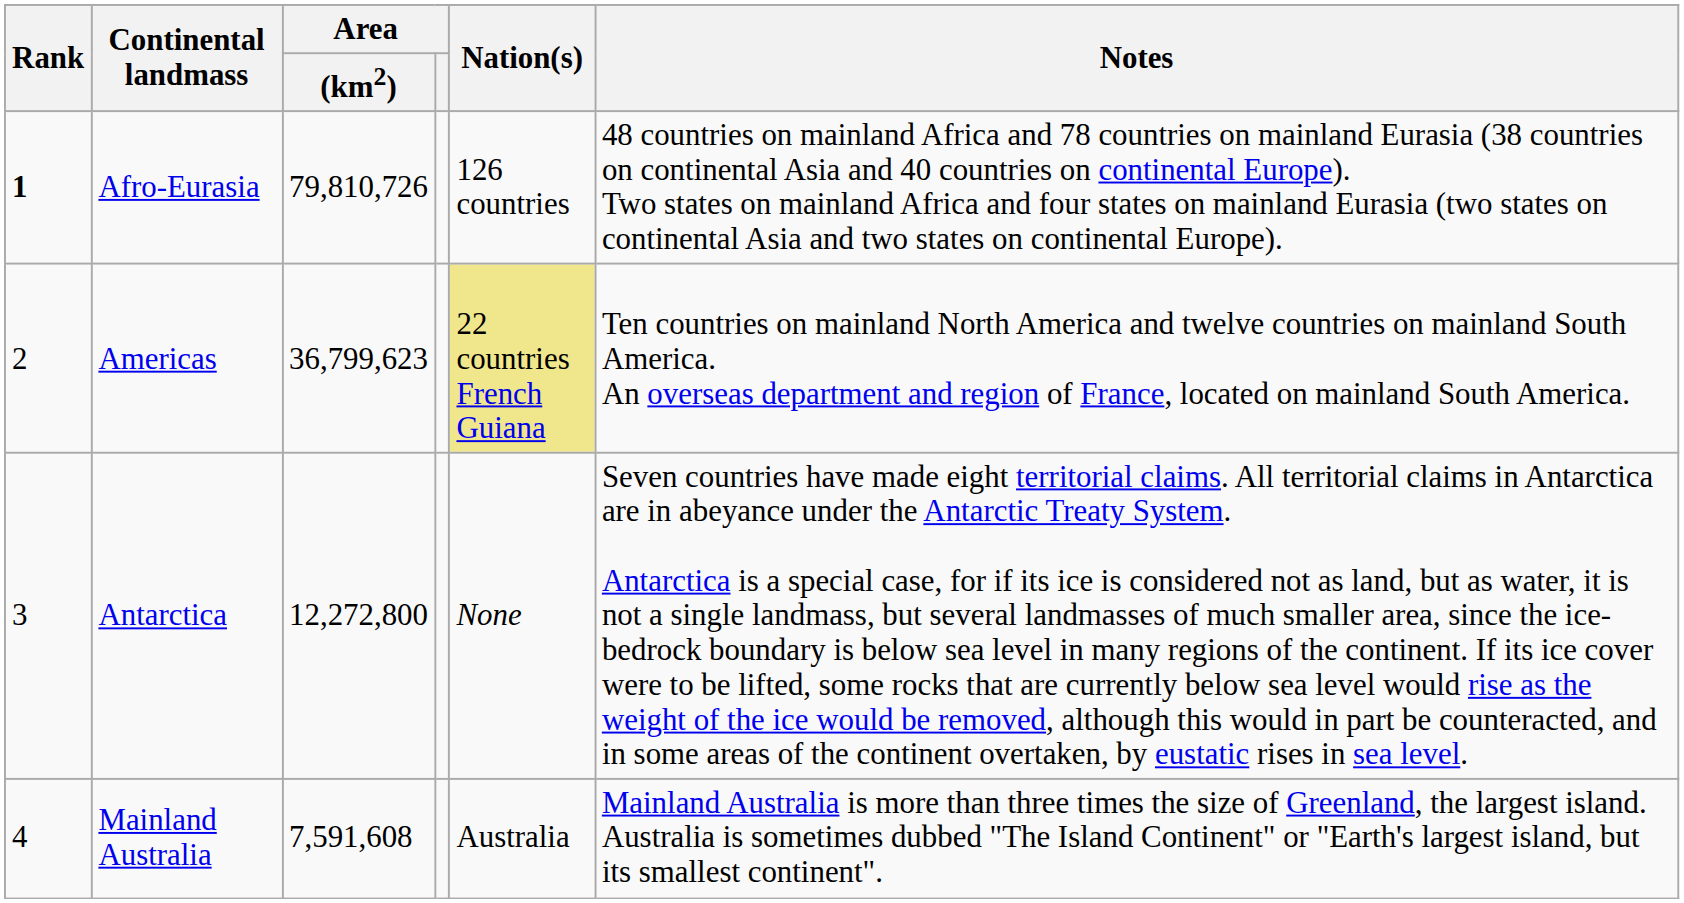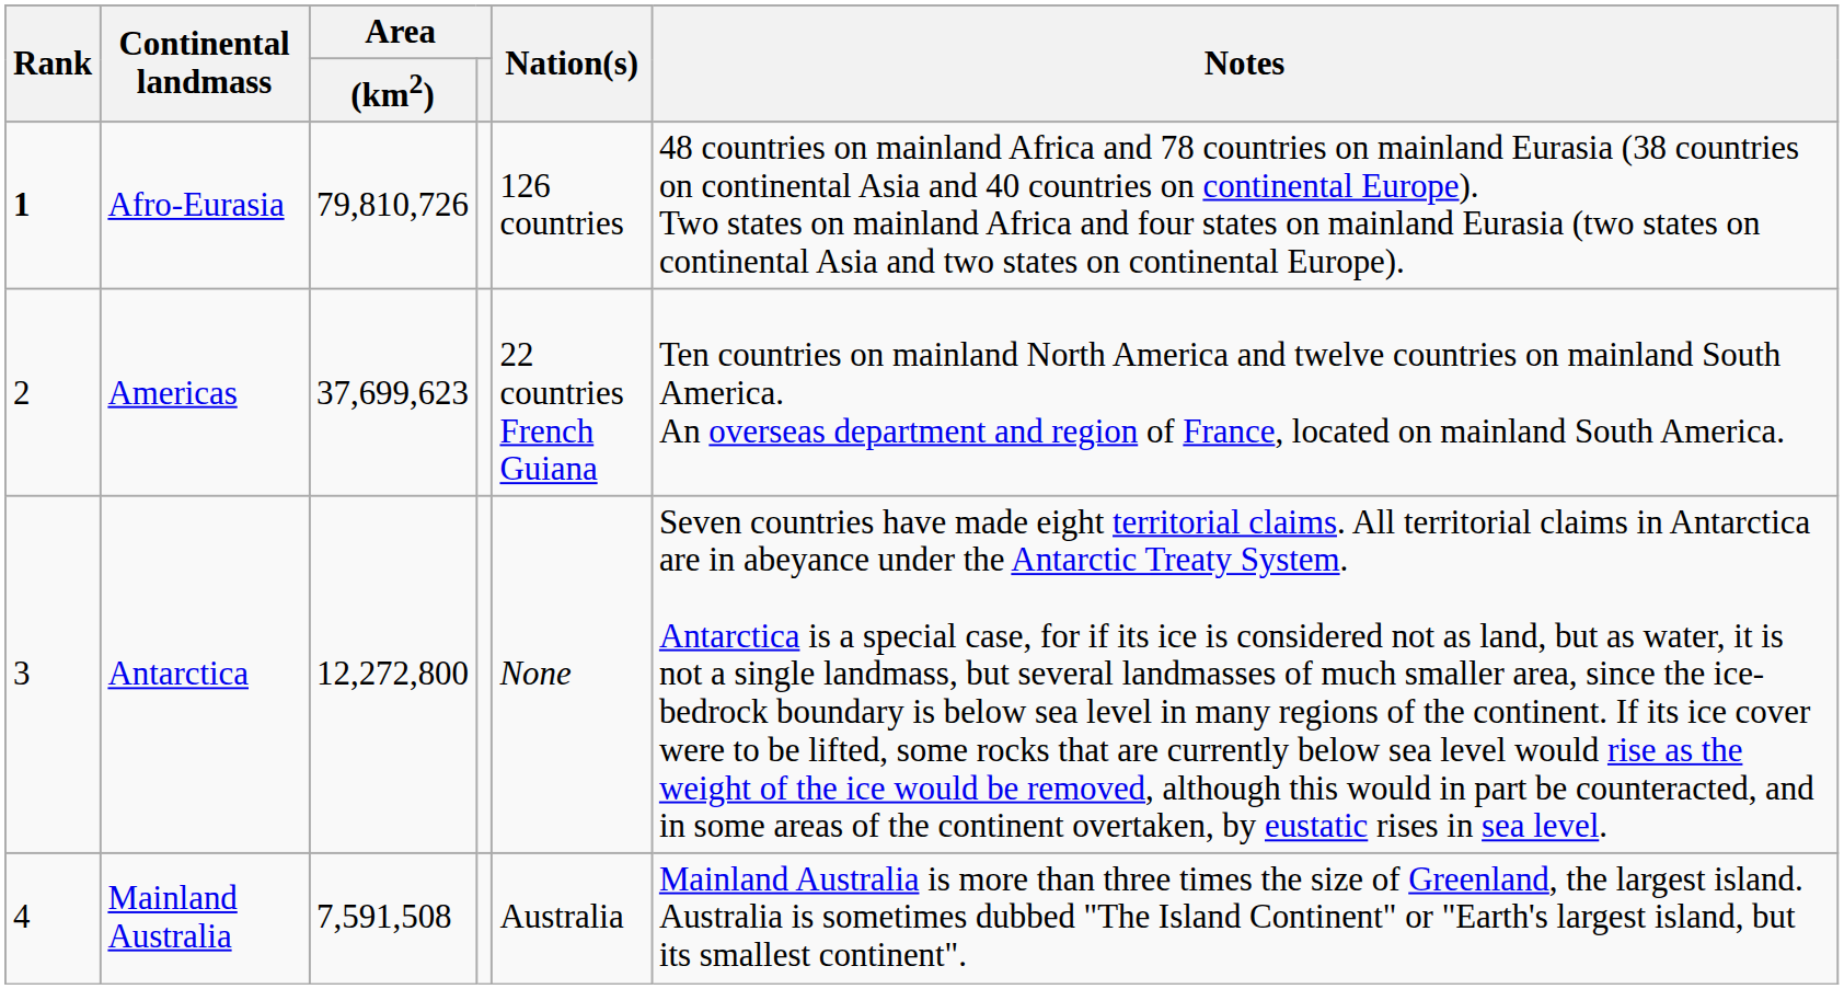 <table class="sortable wikitable">
 <tr>
 <th rowspan=2>Rank</th>
 <th rowspan=2>Continental landmass</th>
 <th colspan=2>Area</th>
 <th rowspan=2>Nation(s)</th>
 <th rowspan=2>Notes</th>
 </tr>
 <tr>
 <th class="unsortable">(km<sup>2</sup>)</th>
 <th class="unsortable"></th>
 </tr>
 <tr>
 <td><strong>1</strong></td>
 <td><a href='#'>Afro-Eurasia</a></td>
 <td>79,810,726</td>
 <td></td>
 <td><br>126 countries<br><br></td>
 <td>48 countries on mainland Africa and 78 countries on mainland Eurasia (38 countries on continental Asia and 40 countries on <a href='#'>continental Europe</a>).<br>Two states on mainland Africa and four states on mainland Eurasia (two states on continental Asia and two states on continental Europe).</td>
 </tr>
 <tr>
 <td>2</td>
 <td><a href='#'>Americas</a></td>
-<td>36,799,623</td>
+<td>37,699,623</td>
 <td></td>
-<td style="background: khaki;"><br>22 countries<br><a href='#'>French Guiana</a></td>
+<td><br>22 countries<br><a href='#'>French Guiana</a></td>
 <td>Ten countries on mainland North America and twelve countries on mainland South America.<br>An <a href='#'>overseas department and region</a> of <a href='#'>France</a>, located on mainland South America.</td>
 </tr>
 <tr>
 <td>3</td>
 <td><a href='#'>Antarctica</a></td>
 <td>12,272,800</td>
 <td></td>
 <td><em>None</em></td>
 <td>Seven countries have made eight <a href='#'>territorial claims</a>. All territorial claims in Antarctica are in abeyance under the <a href='#'>Antarctic Treaty System</a>.<br><br><a href='#'>Antarctica</a> is a special case, for if its ice is considered not as land, but as water, it is not a single landmass, but several landmasses of much smaller area, since the ice-bedrock boundary is below sea level in many regions of the continent. If its ice cover were to be lifted, some rocks that are currently below sea level would <a href='#'>rise as the weight of the ice would be removed</a>, although this would in part be counteracted, and in some areas of the continent overtaken, by <a href='#'>eustatic</a> rises in <a href='#'>sea level</a>.</td>
 </tr>
 <tr>
 <td>4</td>
 <td><a href='#'>Mainland Australia</a></td>
-<td>7,591,608</td>
+<td>7,591,508</td>
 <td></td>
 <td>Australia</td>
 <td><a href='#'>Mainland Australia</a> is more than three times the size of <a href='#'>Greenland</a>, the largest island. Australia is sometimes dubbed "The Island Continent" or "Earth's largest island, but its smallest continent".</td>
 </tr>
 </table>
